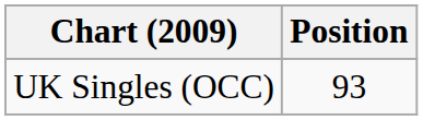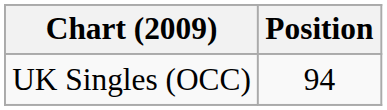 <table class="wikitable">
 <tr>
 <th>Chart (2009)</th>
 <th>Position</th>
 </tr>
 <tr>
 <td>UK Singles (OCC)</td>
-<td style="text-align:center;">93</td>
+<td style="text-align:center;">94</td>
 </tr>
 </table>
